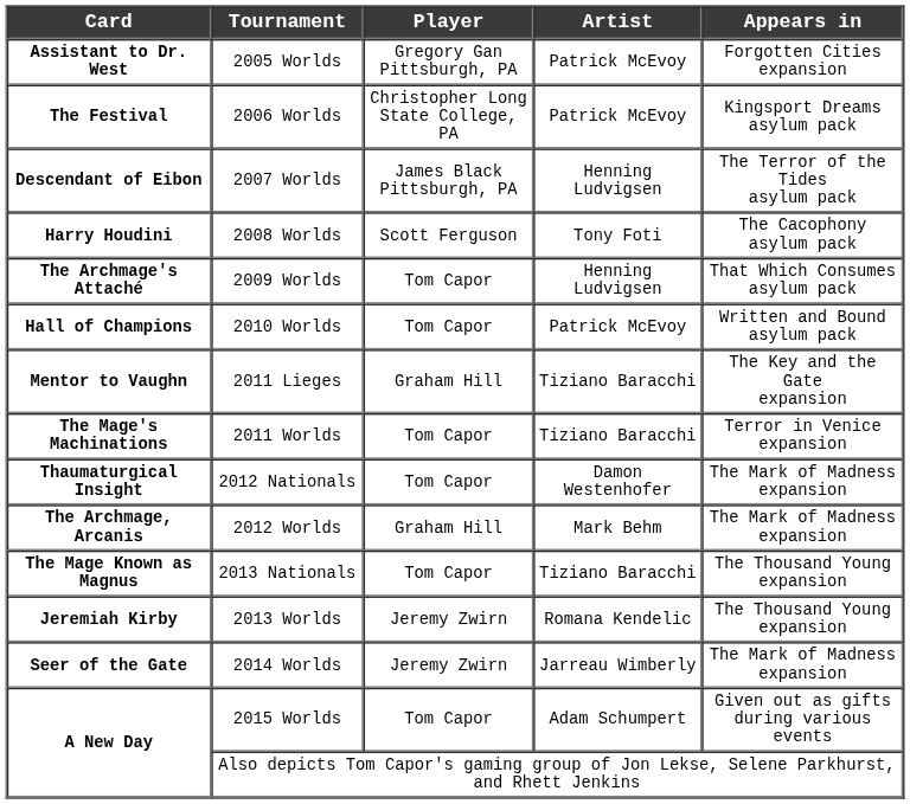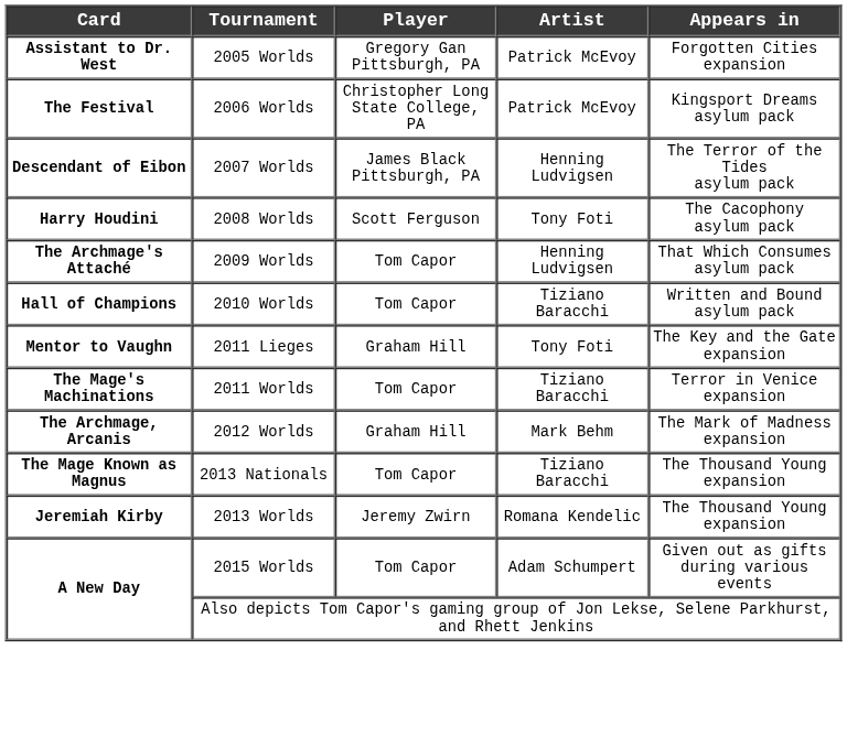 <table class="sortable" border="1" cellpadding="2" cellspacing="0" style="text-align:center; font-size:10px" align="center" width="550px">
 <tr bgcolor="#3A3A3A">
 <td style="font-size:12px; color:white; text-align:center"><strong>Card</strong></td>
 <td style="font-size:12px; color:white; text-align:center"><strong>Tournament</strong></td>
 <td style="font-size:12px; color:white; text-align:center"><strong>Player</strong></td>
 <td style="font-size:12px; color:white; text-align:center"><strong>Artist</strong></td>
 <td style="font-size:12px; color:white; text-align:center"><strong>Appears in</strong></td>
 </tr>
 <tr>
 <td><strong>Assistant to Dr. West</strong></td>
 <td>2005 Worlds</td>
 <td>Gregory Gan<br>Pittsburgh, PA</td>
 <td>Patrick McEvoy</td>
 <td>Forgotten Cities<br>expansion</td>
 </tr>
 <tr>
 <td><strong>The Festival</strong></td>
 <td>2006 Worlds</td>
 <td>Christopher Long<br>State College, PA</td>
 <td>Patrick McEvoy</td>
 <td>Kingsport Dreams<br>asylum pack</td>
 </tr>
 <tr>
 <td><strong>Descendant of Eibon</strong></td>
 <td>2007 Worlds</td>
 <td>James Black<br>Pittsburgh, PA</td>
 <td>Henning Ludvigsen</td>
 <td>The Terror of the Tides<br>asylum pack</td>
 </tr>
 <tr>
 <td><strong>Harry Houdini</strong></td>
 <td>2008 Worlds</td>
 <td>Scott Ferguson</td>
 <td>Tony Foti</td>
 <td>The Cacophony<br>asylum pack</td>
 </tr>
 <tr>
 <td><strong>The Archmage's Attaché</strong></td>
 <td>2009 Worlds</td>
 <td>Tom Capor</td>
 <td>Henning Ludvigsen</td>
 <td>That Which Consumes<br>asylum pack</td>
 </tr>
 <tr>
 <td><strong>Hall of Champions</strong></td>
 <td>2010 Worlds</td>
 <td>Tom Capor</td>
-<td>Patrick McEvoy</td>
+<td>Tiziano Baracchi</td>
 <td>Written and Bound<br>asylum pack</td>
 </tr>
 <tr>
 <td><strong>Mentor to Vaughn</strong></td>
 <td>2011 Lieges</td>
 <td>Graham Hill</td>
-<td>Tiziano Baracchi</td>
+<td>Tony Foti</td>
 <td>The Key and the Gate<br>expansion</td>
 </tr>
 <tr>
 <td><strong>The Mage's Machinations</strong></td>
 <td>2011 Worlds</td>
 <td>Tom Capor</td>
 <td>Tiziano Baracchi</td>
 <td>Terror in Venice<br>expansion</td>
-</tr>
-<tr>
-<td><strong>Thaumaturgical Insight</strong></td>
-<td>2012 Nationals</td>
-<td>Tom Capor</td>
-<td>Damon Westenhofer</td>
-<td>The Mark of Madness<br>expansion</td>
 </tr>
 <tr>
 <td><strong>The Archmage, Arcanis</strong></td>
 <td>2012 Worlds</td>
 <td>Graham Hill</td>
 <td>Mark Behm</td>
 <td>The Mark of Madness<br>expansion</td>
 </tr>
 <tr>
 <td><strong>The Mage Known as Magnus</strong></td>
 <td>2013 Nationals</td>
 <td>Tom Capor</td>
 <td>Tiziano Baracchi</td>
 <td>The Thousand Young<br>expansion</td>
 </tr>
 <tr>
 <td><strong>Jeremiah Kirby</strong></td>
 <td>2013 Worlds</td>
 <td>Jeremy Zwirn</td>
 <td>Romana Kendelic</td>
 <td>The Thousand Young<br>expansion</td>
 </tr>
 <tr>
-<td><strong>Seer of the Gate</strong></td>
-<td>2014 Worlds</td>
-<td>Jeremy Zwirn</td>
-<td>Jarreau Wimberly</td>
-<td>The Mark of Madness<br>expansion</td>
-</tr>
-<tr>
 <td rowspan="2"><strong>A New Day</strong></td>
 <td>2015 Worlds</td>
 <td>Tom Capor</td>
 <td>Adam Schumpert</td>
 <td>Given out as gifts<br>during various events</td>
 </tr>
 <tr>
 <td colspan="4">Also depicts Tom Capor's gaming group of Jon Lekse, Selene Parkhurst, and Rhett Jenkins</td>
 </tr>
 </table>
